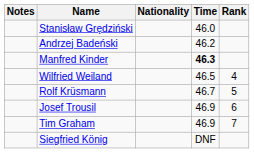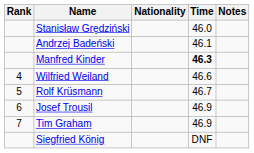 <table class="wikitable sortable" style="text-align:center">
 <tr>
-<th>Notes</th>
+<th>Rank</th>
 <th>Name</th>
 <th>Nationality</th>
 <th>Time</th>
-<th>Rank</th>
+<th>Notes</th>
 </tr>
 <tr>
 <td></td>
 <td align=left><a href='#'>Stanisław Grędziński</a></td>
 <td align=left></td>
 <td>46.0</td>
 <td></td>
 </tr>
 <tr>
 <td></td>
 <td align=left><a href='#'>Andrzej Badeński</a></td>
 <td align=left></td>
-<td>46.2</td>
+<td>46.1</td>
 <td></td>
 </tr>
 <tr>
 <td></td>
 <td align=left><a href='#'>Manfred Kinder</a></td>
 <td align=left></td>
 <td><strong>46.3</strong></td>
 <td></td>
 </tr>
 <tr>
-<td></td>
+<td>4</td>
 <td align=left><a href='#'>Wilfried Weiland</a></td>
 <td align=left></td>
-<td>46.5</td>
-<td>4</td>
+<td>46.6</td>
+<td></td>
 </tr>
 <tr>
-<td></td>
+<td>5</td>
 <td align=left><a href='#'>Rolf Krüsmann</a></td>
 <td align=left></td>
 <td>46.7</td>
-<td>5</td>
+<td></td>
 </tr>
 <tr>
-<td></td>
+<td>6</td>
 <td align=left><a href='#'>Josef Trousil</a></td>
 <td align=left></td>
 <td>46.9</td>
-<td>6</td>
+<td></td>
 </tr>
 <tr>
-<td></td>
+<td>7</td>
 <td align=left><a href='#'>Tim Graham</a></td>
 <td align=left></td>
 <td>46.9</td>
-<td>7</td>
+<td></td>
 </tr>
 <tr>
 <td></td>
 <td align=left><a href='#'>Siegfried König</a></td>
 <td align=left></td>
 <td>DNF</td>
 <td></td>
 </tr>
 </table>
